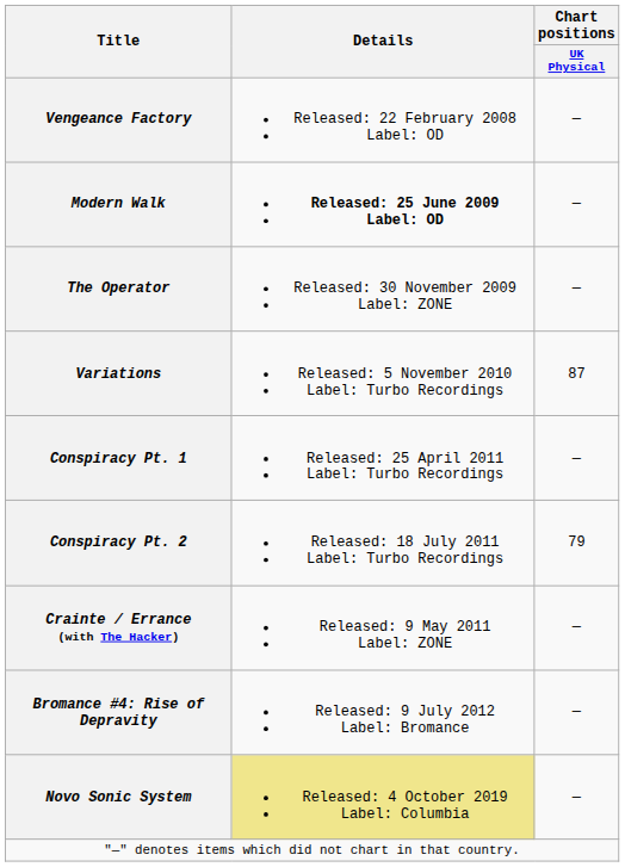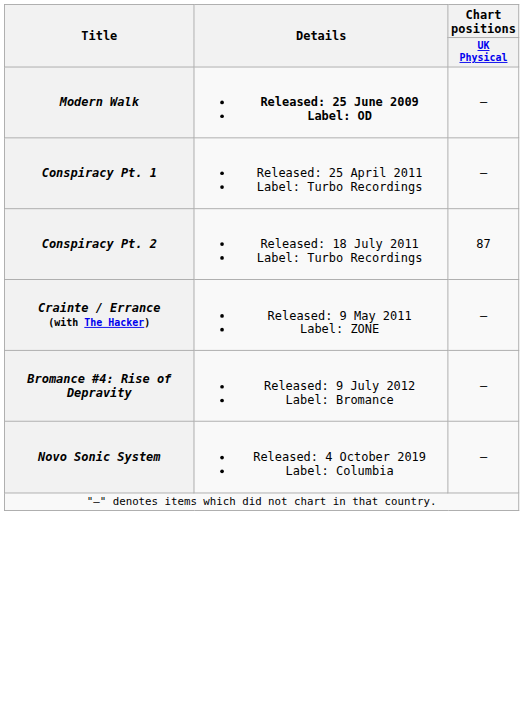 <table class="wikitable plainrowheaders" style="text-align:center">
 <tr>
 <th scope="col" style="width:200px;" rowspan="2">Title</th>
 <th scope="col" style="width:270px;" rowspan="2">Details</th>
 <th scope="col">Chart positions</th>
 </tr>
 <tr>
 <th style="width:40px; font-size:smaller;"><a href='#'>UK<br>Physical</a><br></th>
 </tr>
 <tr>
-<th scope="row"><em>Vengeance Factory</em></th>
-<td><br><ul><li>Released: 22 February 2008</li><li>Label: OD</li></ul></td>
-<td>—</td>
-</tr>
-<tr>
 <th scope="row"><em>Modern Walk</em></th>
 <td><strong><br><ul><li>Released: 25 June 2009</li><li>Label: OD</li></ul></strong></td>
 <td>—</td>
-</tr>
-<tr>
-<th scope="row"><em>The Operator</em></th>
-<td><br><ul><li>Released: 30 November 2009</li><li>Label: ZONE</li></ul></td>
-<td>—</td>
-</tr>
-<tr>
-<th scope="row"><em>Variations</em></th>
-<td><br><ul><li>Released: 5 November 2010</li><li>Label: Turbo Recordings</li></ul></td>
-<td>87</td>
 </tr>
 <tr>
 <th scope="row"><em>Conspiracy Pt. 1</em></th>
 <td><br><ul><li>Released: 25 April 2011</li><li>Label: Turbo Recordings</li></ul></td>
 <td>—</td>
 </tr>
 <tr>
 <th scope="row"><em>Conspiracy Pt. 2</em></th>
 <td><br><ul><li>Released: 18 July 2011</li><li>Label: Turbo Recordings</li></ul></td>
-<td>79</td>
+<td>87</td>
 </tr>
 <tr>
 <th scope="row"><em>Crainte / Errance</em><br><small>(with <a href='#'>The Hacker</a>)</small></th>
 <td><br><ul><li>Released: 9 May 2011</li><li>Label: ZONE</li></ul></td>
 <td>—</td>
 </tr>
 <tr>
 <th scope="row"><em>Bromance #4: Rise of Depravity</em></th>
 <td><br><ul><li>Released: 9 July 2012</li><li>Label: Bromance</li></ul></td>
 <td>—</td>
 </tr>
 <tr>
 <th scope="row"><em>Novo Sonic System</em></th>
-<td style="background: khaki;"><br><ul><li>Released: 4 October 2019</li><li>Label: Columbia</li></ul></td>
+<td><br><ul><li>Released: 4 October 2019</li><li>Label: Columbia</li></ul></td>
 <td>—</td>
 </tr>
 <tr>
 <td colspan="3" style="font-size:90%;">"—" denotes items which did not chart in that country.</td>
 </tr>
 </table>
